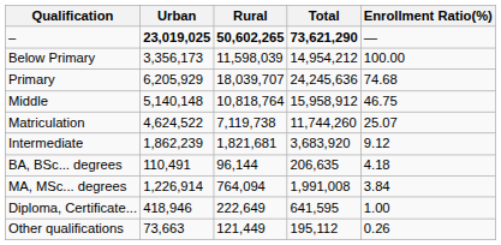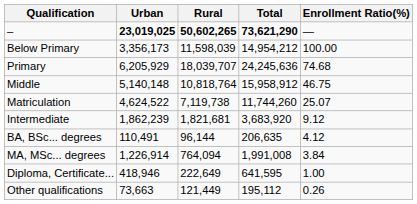 <table class="sortable wikitable">
 <tr>
 <th>Qualification</th>
 <th>Urban</th>
 <th>Rural</th>
 <th>Total</th>
 <th>Enrollment Ratio(%)</th>
 </tr>
 <tr>
 <td>–</td>
 <td><strong>23,019,025</strong></td>
 <td><strong>50,602,265</strong></td>
 <td><strong>73,621,290</strong></td>
 <td>—</td>
 </tr>
 <tr>
 <td>Below Primary</td>
 <td>3,356,173</td>
 <td>11,598,039</td>
 <td>14,954,212</td>
 <td>100.00</td>
 </tr>
 <tr>
 <td>Primary</td>
 <td>6,205,929</td>
 <td>18,039,707</td>
 <td>24,245,636</td>
 <td>74.68</td>
 </tr>
 <tr>
 <td>Middle</td>
 <td>5,140,148</td>
 <td>10,818,764</td>
 <td>15,958,912</td>
 <td>46.75</td>
 </tr>
 <tr>
 <td>Matriculation</td>
 <td>4,624,522</td>
 <td>7,119,738</td>
 <td>11,744,260</td>
 <td>25.07</td>
 </tr>
 <tr>
 <td>Intermediate</td>
 <td>1,862,239</td>
 <td>1,821,681</td>
 <td>3,683,920</td>
 <td>9.12</td>
 </tr>
 <tr>
 <td>BA, BSc... degrees</td>
 <td>110,491</td>
 <td>96,144</td>
 <td>206,635</td>
-<td>4.18</td>
+<td>4.12</td>
 </tr>
 <tr>
 <td>MA, MSc... degrees</td>
 <td>1,226,914</td>
 <td>764,094</td>
 <td>1,991,008</td>
 <td>3.84</td>
 </tr>
 <tr>
 <td>Diploma, Certificate...</td>
 <td>418,946</td>
 <td>222,649</td>
 <td>641,595</td>
 <td>1.00</td>
 </tr>
 <tr>
 <td>Other qualifications</td>
 <td>73,663</td>
 <td>121,449</td>
 <td>195,112</td>
 <td>0.26</td>
 </tr>
 </table>
